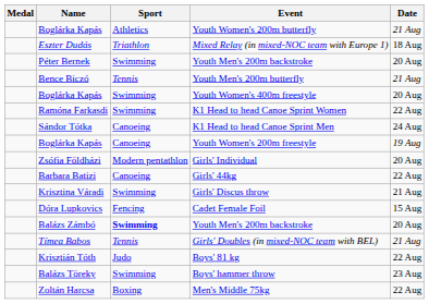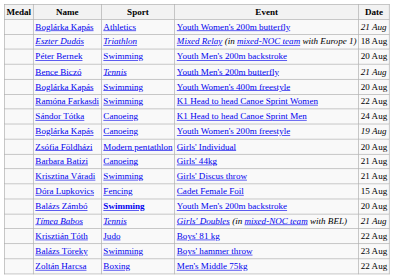 <table class="wikitable sortable" style="font-size:90%">
 <tr>
 <th>Medal</th>
 <th>Name</th>
 <th>Sport</th>
 <th>Event</th>
 <th>Date</th>
 </tr>
 <tr>
 <td></td>
 <td><a href='#'>Boglárka Kapás</a></td>
 <td><a href='#'>Athletics</a></td>
 <td><a href='#'>Youth Women's 200m butterfly</a></td>
 <td><em>21 Aug</em></td>
 </tr>
 <tr>
 <td><em></em></td>
 <td><em><a href='#'>Eszter Dudás</a></em></td>
 <td><em><a href='#'>Triathlon</a></em></td>
 <td><em><a href='#'>Mixed Relay</a> (in <a href='#'>mixed-NOC team</a> with Europe 1)</em></td>
 <td>18 Aug</td>
 </tr>
 <tr>
 <td></td>
 <td><a href='#'>Péter Bernek</a></td>
 <td><a href='#'>Swimming</a></td>
 <td><a href='#'>Youth Men's 200m backstroke</a></td>
 <td>20 Aug</td>
 </tr>
 <tr>
 <td></td>
 <td><a href='#'>Bence Biczó</a></td>
 <td><em><a href='#'>Tennis</a></em></td>
 <td><a href='#'>Youth Men's 200m butterfly</a></td>
 <td><em>21 Aug</em></td>
 </tr>
 <tr>
 <td></td>
 <td><a href='#'>Boglárka Kapás</a></td>
 <td><a href='#'>Swimming</a></td>
 <td><a href='#'>Youth Women's 400m freestyle</a></td>
 <td>20 Aug</td>
 </tr>
 <tr>
 <td></td>
 <td><a href='#'>Ramóna Farkasdi</a></td>
 <td><a href='#'>Swimming</a></td>
 <td><a href='#'>K1 Head to head Canoe Sprint Women</a></td>
 <td>22 Aug</td>
 </tr>
 <tr>
 <td></td>
 <td><a href='#'>Sándor Tótka</a></td>
 <td><a href='#'>Canoeing</a></td>
 <td><a href='#'>K1 Head to head Canoe Sprint Men</a></td>
 <td>24 Aug</td>
 </tr>
 <tr>
 <td></td>
 <td><a href='#'>Boglárka Kapás</a></td>
 <td><a href='#'>Canoeing</a></td>
 <td><a href='#'>Youth Women's 200m freestyle</a></td>
 <td><em>19 Aug</em></td>
 </tr>
 <tr>
 <td></td>
 <td><a href='#'>Zsófia Földházi</a></td>
 <td><a href='#'>Modern pentathlon</a></td>
 <td><a href='#'>Girls' Individual</a></td>
 <td>20 Aug</td>
 </tr>
 <tr>
 <td></td>
 <td><a href='#'>Barbara Batizi</a></td>
 <td><a href='#'>Canoeing</a></td>
 <td><a href='#'>Girls' 44kg</a></td>
-<td>22 Aug</td>
+<td>21 Aug</td>
 </tr>
 <tr>
 <td></td>
 <td><a href='#'>Krisztina Váradi</a></td>
 <td><a href='#'>Swimming</a></td>
 <td><a href='#'>Girls' Discus throw</a></td>
 <td>21 Aug</td>
 </tr>
 <tr>
 <td></td>
 <td><a href='#'>Dóra Lupkovics</a></td>
 <td><a href='#'>Fencing</a></td>
 <td><a href='#'>Cadet Female Foil</a></td>
 <td>15 Aug</td>
 </tr>
 <tr>
 <td></td>
 <td><a href='#'>Balázs Zámbó</a></td>
 <td><strong><a href='#'>Swimming</a></strong></td>
 <td><a href='#'>Youth Men's 200m backstroke</a></td>
 <td>20 Aug</td>
 </tr>
 <tr>
 <td><em></em></td>
 <td><em><a href='#'>Tímea Babos</a></em></td>
 <td><em><a href='#'>Tennis</a></em></td>
 <td><em><a href='#'>Girls' Doubles</a> (in <a href='#'>mixed-NOC team</a> with BEL)</em></td>
 <td><em>21 Aug</em></td>
 </tr>
 <tr>
 <td></td>
 <td><a href='#'>Krisztián Tóth</a></td>
 <td><a href='#'>Judo</a></td>
 <td><a href='#'>Boys' 81 kg</a></td>
 <td>22 Aug</td>
 </tr>
 <tr>
 <td></td>
 <td><a href='#'>Balázs Töreky</a></td>
 <td><a href='#'>Swimming</a></td>
 <td><a href='#'>Boys' hammer throw</a></td>
 <td>23 Aug</td>
 </tr>
 <tr>
 <td></td>
 <td><a href='#'>Zoltán Harcsa</a></td>
 <td><a href='#'>Boxing</a></td>
 <td><a href='#'>Men's Middle 75kg</a></td>
 <td>22 Aug</td>
 </tr>
 </table>
